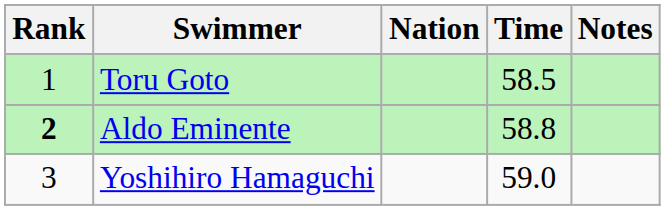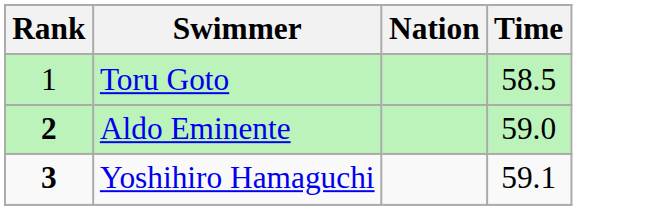 <table class="wikitable sortable" style=text-align:center>
 <tr>
 <th>Rank</th>
 <th>Swimmer</th>
 <th>Nation</th>
 <th>Time</th>
-<th>Notes</th>
 </tr>
 <tr bgcolor=#bbf3bb>
 <td>1</td>
 <td align=left><a href='#'>Toru Goto</a></td>
 <td align=left></td>
 <td>58.5</td>
-<td></td>
 </tr>
 <tr bgcolor=#bbf3bb>
 <td><strong>2</strong></td>
 <td align=left><a href='#'>Aldo Eminente</a></td>
 <td align=left></td>
-<td>58.8</td>
-<td></td>
+<td>59.0</td>
 </tr>
 <tr>
-<td>3</td>
+<td><strong>3</strong></td>
 <td align=left><a href='#'>Yoshihiro Hamaguchi</a></td>
 <td align=left></td>
-<td>59.0</td>
-<td></td>
+<td>59.1</td>
 </tr>
 </table>
